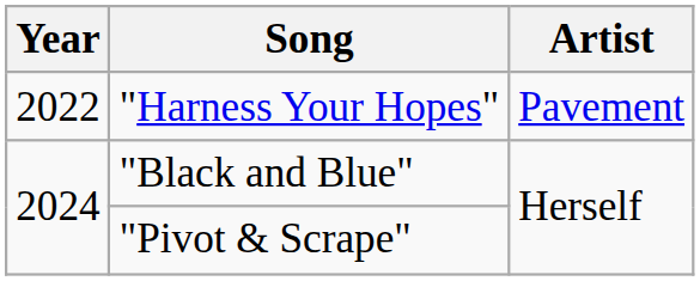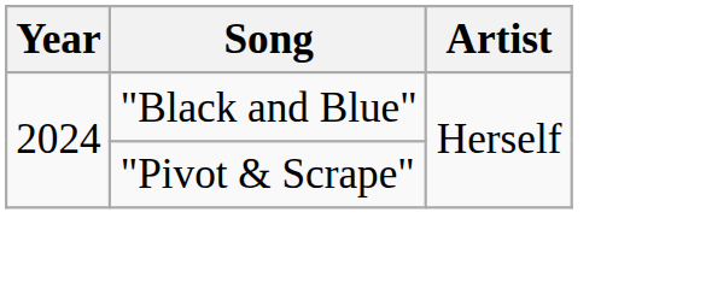 <table class="wikitable sortable">
 <tr>
 <th>Year</th>
 <th>Song</th>
 <th>Artist</th>
-</tr>
-<tr>
-<td>2022</td>
-<td>"<a href='#'>Harness Your Hopes</a>"</td>
-<td><a href='#'>Pavement</a></td>
 </tr>
 <tr>
 <td rowspan="2">2024</td>
 <td>"Black and Blue"</td>
 <td rowspan="2">Herself</td>
 </tr>
 <tr>
 <td>"Pivot & Scrape"</td>
 </tr>
 </table>
